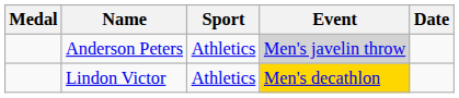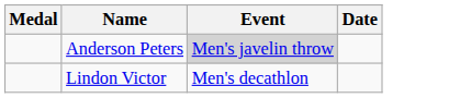 <table class="wikitable sortable" style="font-size:95%">
 <tr>
 <th>Medal</th>
 <th>Name</th>
-<th>Sport</th>
 <th>Event</th>
 <th>Date</th>
 </tr>
 <tr>
 <td></td>
 <td><a href='#'>Anderson Peters</a></td>
-<td><a href='#'>Athletics</a></td>
 <td style="background: lightgrey;"><a href='#'>Men's javelin throw</a></td>
 <td></td>
 </tr>
 <tr>
 <td></td>
 <td><a href='#'>Lindon Victor</a></td>
-<td><a href='#'>Athletics</a></td>
-<td style="background: gold;"><a href='#'>Men's decathlon</a></td>
+<td><a href='#'>Men's decathlon</a></td>
 <td></td>
 </tr>
 </table>
